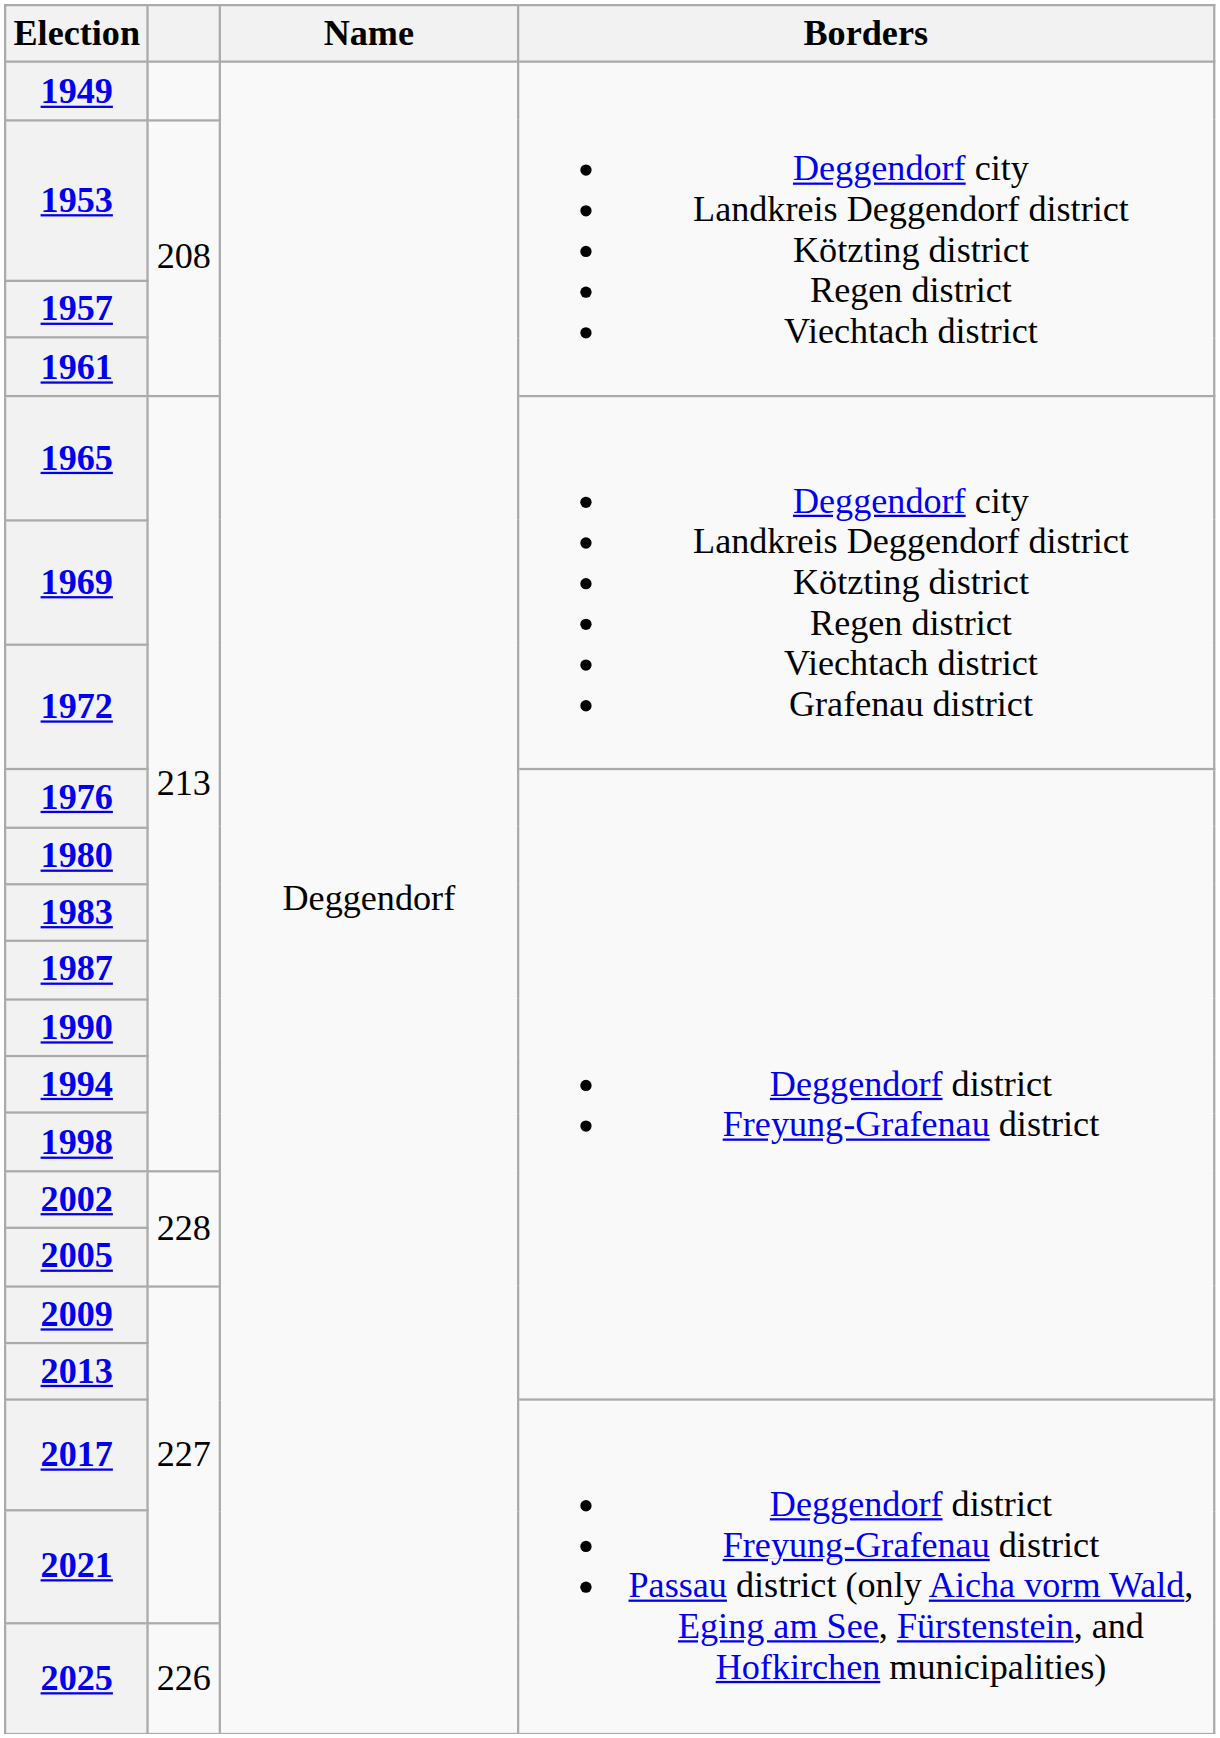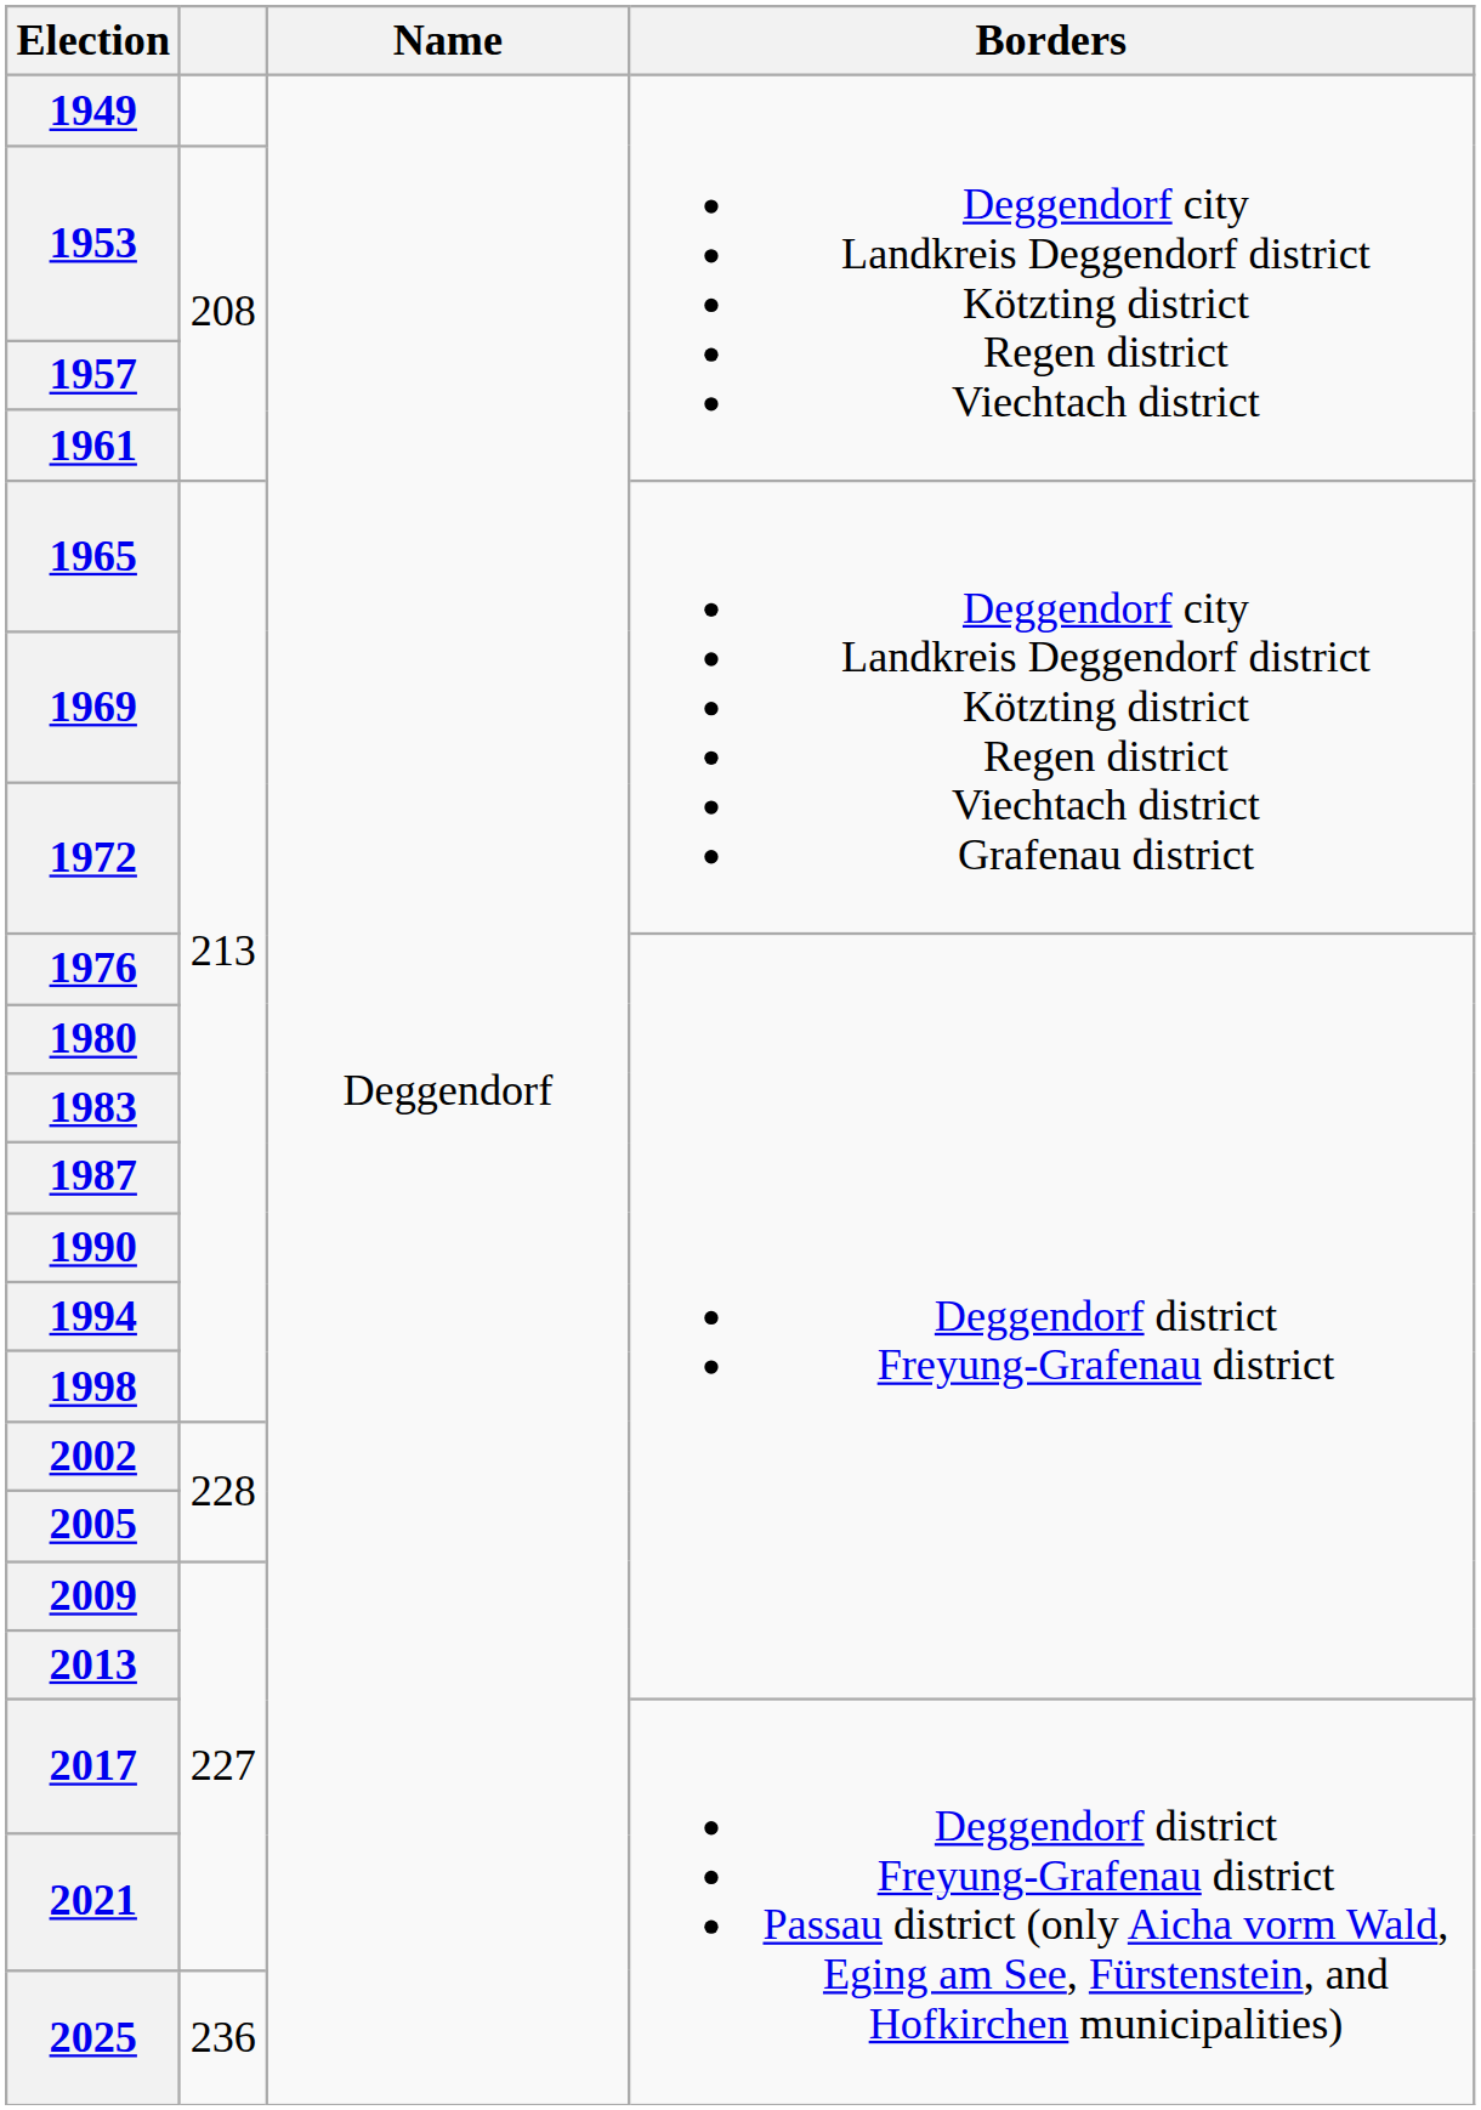 <table class=wikitable style="text-align:center">
 <tr>
 <th>Election</th>
 <th></th>
 <th width=125px>Name</th>
 <th width=300px>Borders</th>
 </tr>
 <tr>
 <th><a href='#'>1949</a></th>
 <td></td>
 <td rowspan=21>Deggendorf</td>
 <td rowspan=4><br><ul><li><a href='#'>Deggendorf</a> city</li><li>Landkreis Deggendorf district</li><li>Kötzting district</li><li>Regen district</li><li>Viechtach district</li></ul></td>
 </tr>
 <tr>
 <th><a href='#'>1953</a></th>
 <td rowspan=3>208</td>
 </tr>
 <tr>
 <th><a href='#'>1957</a></th>
 </tr>
 <tr>
 <th><a href='#'>1961</a></th>
 </tr>
 <tr>
 <th><a href='#'>1965</a></th>
 <td rowspan=10>213</td>
 <td rowspan=3><br><ul><li><a href='#'>Deggendorf</a> city</li><li>Landkreis Deggendorf district</li><li>Kötzting district</li><li>Regen district</li><li>Viechtach district</li><li>Grafenau district</li></ul></td>
 </tr>
 <tr>
 <th><a href='#'>1969</a></th>
 </tr>
 <tr>
 <th><a href='#'>1972</a></th>
 </tr>
 <tr>
 <th><a href='#'>1976</a></th>
 <td rowspan=11><br><ul><li><a href='#'>Deggendorf</a> district</li><li><a href='#'>Freyung-Grafenau</a> district</li></ul></td>
 </tr>
 <tr>
 <th><a href='#'>1980</a></th>
 </tr>
 <tr>
 <th><a href='#'>1983</a></th>
 </tr>
 <tr>
 <th><a href='#'>1987</a></th>
 </tr>
 <tr>
 <th><a href='#'>1990</a></th>
 </tr>
 <tr>
 <th><a href='#'>1994</a></th>
 </tr>
 <tr>
 <th><a href='#'>1998</a></th>
 </tr>
 <tr>
 <th><a href='#'>2002</a></th>
 <td rowspan=2>228</td>
 </tr>
 <tr>
 <th><a href='#'>2005</a></th>
 </tr>
 <tr>
 <th><a href='#'>2009</a></th>
 <td rowspan=4>227</td>
 </tr>
 <tr>
 <th><a href='#'>2013</a></th>
 </tr>
 <tr>
 <th><a href='#'>2017</a></th>
 <td rowspan=3><br><ul><li><a href='#'>Deggendorf</a> district</li><li><a href='#'>Freyung-Grafenau</a> district</li><li><a href='#'>Passau</a> district (only <a href='#'>Aicha vorm Wald</a>, <a href='#'>Eging am See</a>, <a href='#'>Fürstenstein</a>, and <a href='#'>Hofkirchen</a> municipalities)</li></ul></td>
 </tr>
 <tr>
 <th><a href='#'>2021</a></th>
 </tr>
 <tr>
 <th><a href='#'>2025</a></th>
-<td>226</td>
+<td>236</td>
 </tr>
 </table>
